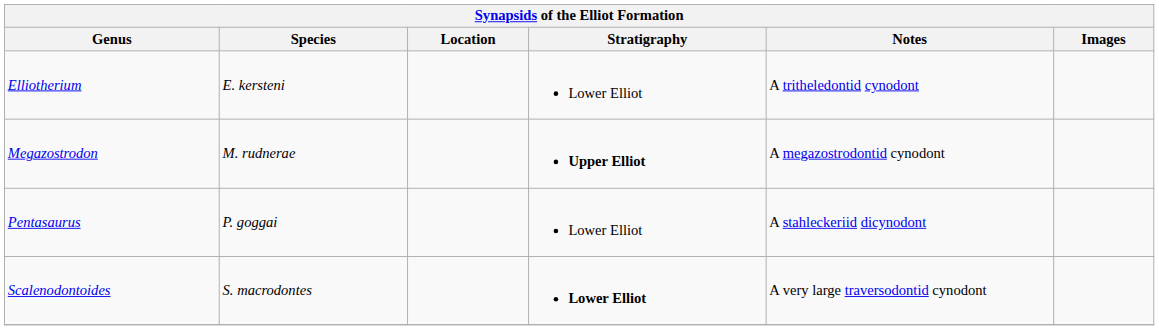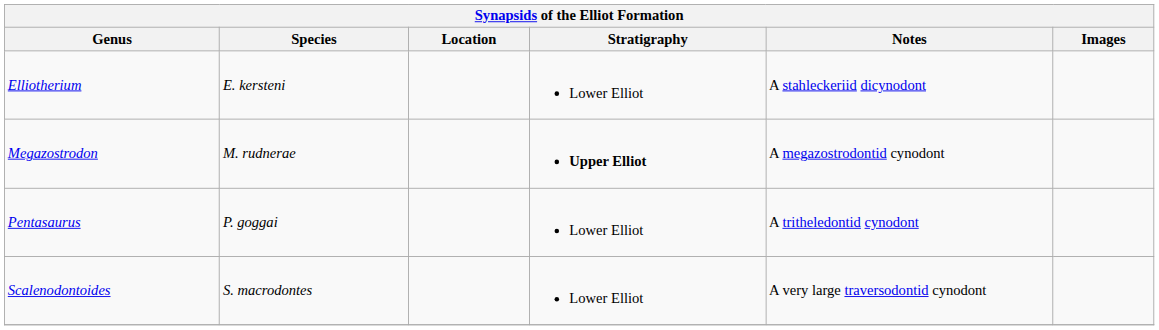 <table class="wikitable" style="width:100%">
 <tr>
 <th colspan="7" style="text-align: center;"><a href='#'>Synapsids</a> of the Elliot Formation</th>
 </tr>
 <tr>
 <th>Genus</th>
 <th>Species</th>
 <th>Location</th>
 <th>Stratigraphy</th>
 <th style="width: 25%;">Notes</th>
 <th>Images</th>
 </tr>
 <tr>
 <td><em><a href='#'>Elliotherium</a></em></td>
 <td><em>E. kersteni</em></td>
 <td></td>
 <td><br><ul><li>Lower Elliot</li></ul></td>
-<td>A <a href='#'>tritheledontid</a> <a href='#'>cynodont</a></td>
+<td>A <a href='#'>stahleckeriid</a> <a href='#'>dicynodont</a></td>
 <td></td>
 </tr>
 <tr>
 <td><em><a href='#'>Megazostrodon</a></em></td>
 <td><em>M. rudnerae</em></td>
 <td></td>
 <td><strong><br><ul><li>Upper Elliot</li></ul></strong></td>
 <td>A <a href='#'>megazostrodontid</a> cynodont</td>
 <td></td>
 </tr>
 <tr>
 <td><em><a href='#'>Pentasaurus</a></em></td>
 <td><em>P. goggai</em></td>
 <td></td>
 <td><br><ul><li>Lower Elliot</li></ul></td>
-<td>A <a href='#'>stahleckeriid</a> <a href='#'>dicynodont</a></td>
+<td>A <a href='#'>tritheledontid</a> <a href='#'>cynodont</a></td>
 <td></td>
 </tr>
 <tr>
 <td><em><a href='#'>Scalenodontoides</a></em></td>
 <td><em>S. macrodontes</em></td>
 <td></td>
-<td><strong><br><ul><li>Lower Elliot</li></ul></strong></td>
+<td><br><ul><li>Lower Elliot</li></ul></td>
 <td>A very large <a href='#'>traversodontid</a> cynodont</td>
 <td></td>
 </tr>
 <tr>
 </tr>
 </table>
